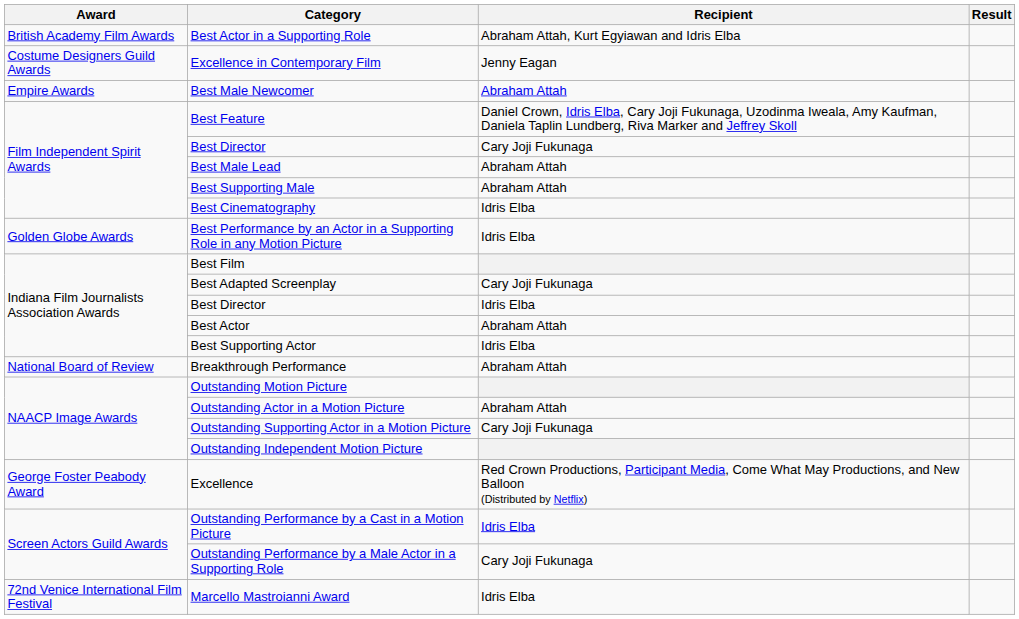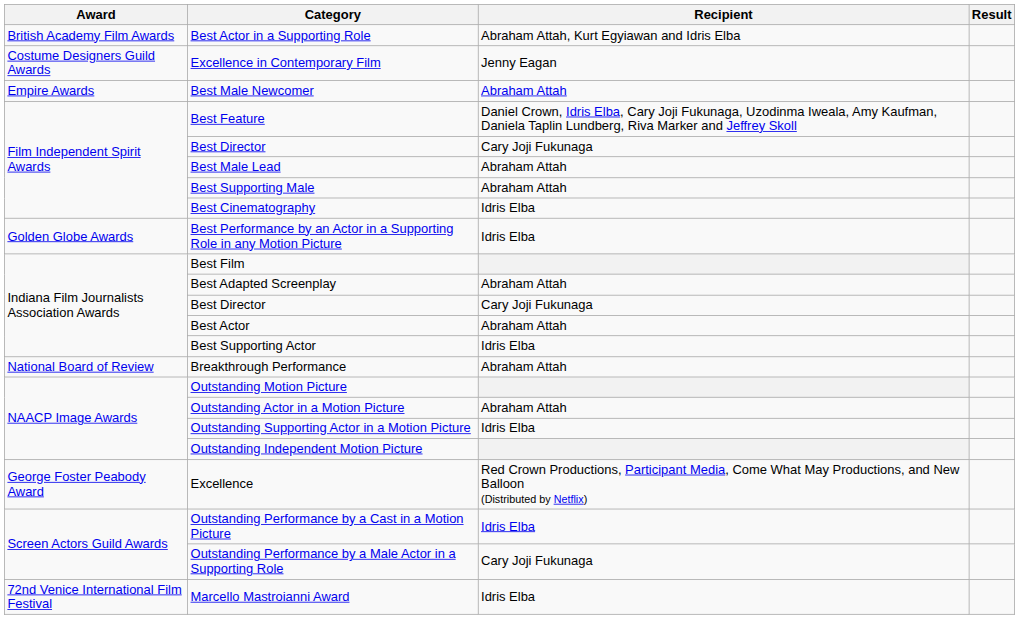 <table class="wikitable sortable">
 <tr>
 <th>Award</th>
 <th>Category</th>
 <th>Recipient</th>
 <th>Result</th>
 </tr>
 <tr>
 <td><a href='#'>British Academy Film Awards</a></td>
 <td><a href='#'>Best Actor in a Supporting Role</a></td>
 <td>Abraham Attah, Kurt Egyiawan and Idris Elba</td>
 <td></td>
 </tr>
 <tr>
 <td><a href='#'>Costume Designers Guild Awards</a></td>
 <td><a href='#'>Excellence in Contemporary Film</a></td>
 <td>Jenny Eagan</td>
 <td></td>
 </tr>
 <tr>
 <td><a href='#'>Empire Awards</a></td>
 <td><a href='#'>Best Male Newcomer</a></td>
 <td><a href='#'>Abraham Attah</a></td>
 <td></td>
 </tr>
 <tr>
 <td rowspan="5"><a href='#'>Film Independent Spirit Awards</a></td>
 <td><a href='#'>Best Feature</a></td>
 <td>Daniel Crown, <a href='#'>Idris Elba</a>, Cary Joji Fukunaga, Uzodinma Iweala, Amy Kaufman, Daniela Taplin Lundberg, Riva Marker and <a href='#'>Jeffrey Skoll</a></td>
 <td></td>
 </tr>
 <tr>
 <td><a href='#'>Best Director</a></td>
 <td>Cary Joji Fukunaga</td>
 <td></td>
 </tr>
 <tr>
 <td><a href='#'>Best Male Lead</a></td>
 <td>Abraham Attah</td>
 <td></td>
 </tr>
 <tr>
 <td><a href='#'>Best Supporting Male</a></td>
 <td>Abraham Attah</td>
 <td></td>
 </tr>
 <tr>
 <td><a href='#'>Best Cinematography</a></td>
 <td>Idris Elba</td>
 <td></td>
 </tr>
 <tr>
 <td><a href='#'>Golden Globe Awards</a></td>
 <td><a href='#'>Best Performance by an Actor in a Supporting Role in any Motion Picture</a></td>
 <td>Idris Elba</td>
 <td></td>
 </tr>
 <tr>
 <td rowspan="5">Indiana Film Journalists Association Awards</td>
 <td>Best Film</td>
 <th></th>
 <td></td>
 </tr>
 <tr>
 <td>Best Adapted Screenplay</td>
-<td>Cary Joji Fukunaga</td>
+<td>Abraham Attah</td>
 <td></td>
 </tr>
 <tr>
 <td>Best Director</td>
-<td>Idris Elba</td>
+<td>Cary Joji Fukunaga</td>
 <td></td>
 </tr>
 <tr>
 <td>Best Actor</td>
 <td>Abraham Attah</td>
 <td></td>
 </tr>
 <tr>
 <td>Best Supporting Actor</td>
 <td>Idris Elba</td>
 <td></td>
 </tr>
 <tr>
 <td><a href='#'>National Board of Review</a></td>
 <td>Breakthrough Performance</td>
 <td>Abraham Attah</td>
 <td></td>
 </tr>
 <tr>
 <td rowspan="4"><a href='#'>NAACP Image Awards</a></td>
 <td><a href='#'>Outstanding Motion Picture</a></td>
 <th></th>
 <td></td>
 </tr>
 <tr>
 <td><a href='#'>Outstanding Actor in a Motion Picture</a></td>
 <td>Abraham Attah</td>
 <td></td>
 </tr>
 <tr>
 <td><a href='#'>Outstanding Supporting Actor in a Motion Picture</a></td>
-<td>Cary Joji Fukunaga</td>
+<td>Idris Elba</td>
 <td></td>
 </tr>
 <tr>
 <td><a href='#'>Outstanding Independent Motion Picture</a></td>
 <th></th>
 <td></td>
 </tr>
 <tr>
 <td><a href='#'>George Foster Peabody Award</a></td>
 <td>Excellence</td>
 <td>Red Crown Productions, <a href='#'>Participant Media</a>, Come What May Productions, and New Balloon<br><small>(Distributed by <a href='#'>Netflix</a>)</small></td>
 <td></td>
 </tr>
 <tr>
 <td rowspan="2"><a href='#'>Screen Actors Guild Awards</a></td>
 <td><a href='#'>Outstanding Performance by a Cast in a Motion Picture</a></td>
 <td><a href='#'>Idris Elba</a></td>
 <td></td>
 </tr>
 <tr>
 <td><a href='#'>Outstanding Performance by a Male Actor in a Supporting Role</a></td>
 <td>Cary Joji Fukunaga</td>
 <td></td>
 </tr>
 <tr>
 <td><a href='#'>72nd Venice International Film Festival</a></td>
 <td><a href='#'>Marcello Mastroianni Award</a></td>
 <td>Idris Elba</td>
 <td></td>
 </tr>
 </table>
